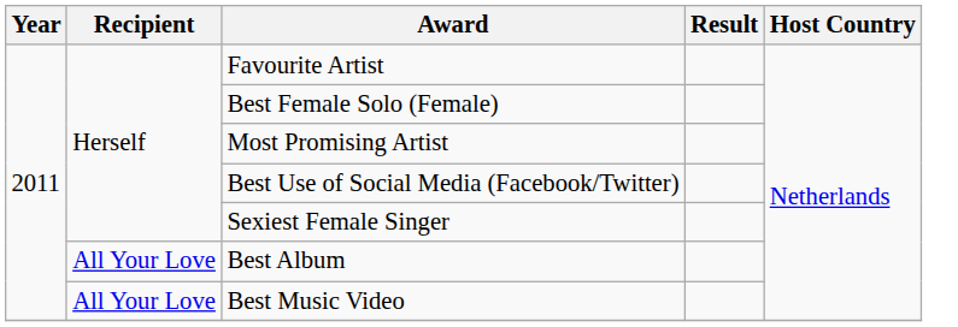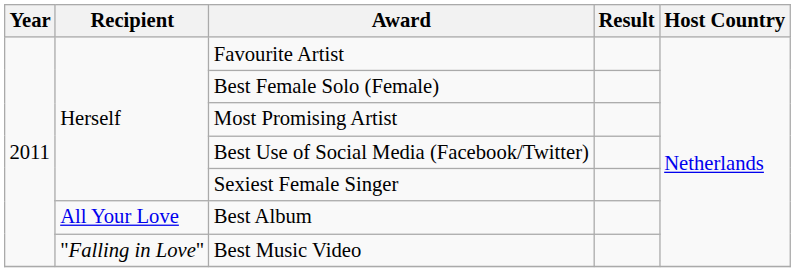 <table class="wikitable">
 <tr>
 <th>Year</th>
 <th>Recipient</th>
 <th>Award</th>
 <th>Result</th>
 <th>Host Country</th>
 </tr>
 <tr>
 <td rowspan="7">2011</td>
 <td rowspan="5">Herself</td>
 <td rowspan="1">Favourite Artist</td>
 <td></td>
 <td rowspan="7"> <br> <a href='#'>Netherlands</a></td>
 </tr>
 <tr>
 <td>Best Female Solo (Female)</td>
 <td></td>
 </tr>
 <tr>
 <td>Most Promising Artist</td>
 <td></td>
 </tr>
 <tr>
 <td>Best Use of Social Media (Facebook/Twitter)</td>
 <td></td>
 </tr>
 <tr>
 <td>Sexiest Female Singer</td>
 <td></td>
 </tr>
 <tr>
 <td rowspan="1"><a href='#'>All Your Love</a></td>
 <td rowspan="1">Best Album</td>
 <td></td>
 </tr>
 <tr>
-<td rowspan="1"><a href='#'>All Your Love</a></td>
+<td rowspan="1">"<em>Falling in Love</em>"</td>
 <td rowspan="1">Best Music Video</td>
 <td></td>
 </tr>
 <tr>
 </tr>
 </table>
